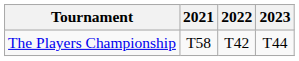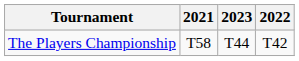 <table class="wikitable" style="font-size:95%;text-align:center;">
 <tr>
 <th>Tournament</th>
 <th>2021</th>
+<th>2023</th>
 <th>2022</th>
-<th>2023</th>
 </tr>
 <tr>
 <td align=left><a href='#'>The Players Championship</a></td>
 <td>T58</td>
+<td>T44</td>
 <td>T42</td>
-<td>T44</td>
 </tr>
 </table>
